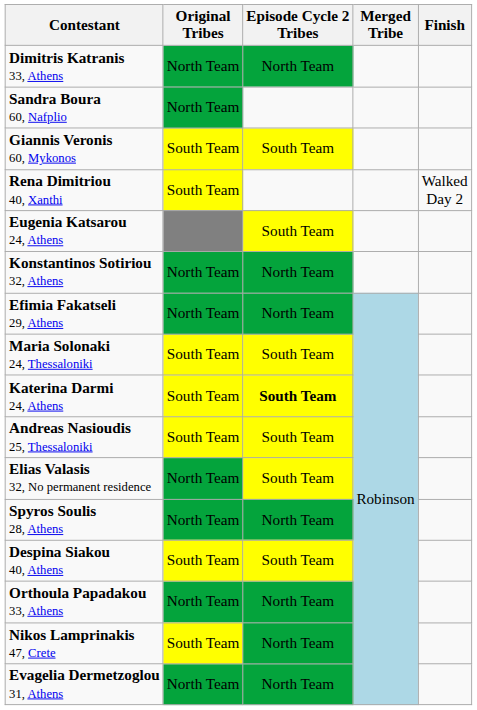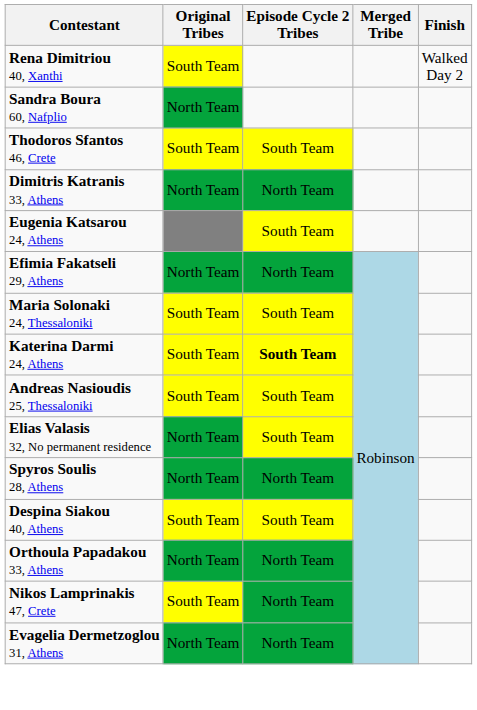 <table class="wikitable" style="margin:auto; text-align:center">
 <tr>
 <th>Contestant</th>
 <th>Original<br>Tribes</th>
 <th>Episode Cycle 2<br>Tribes</th>
 <th>Merged<br>Tribe</th>
 <th>Finish</th>
 </tr>
 <tr>
-<td align="left"><strong>Dimitris Katranis</strong><br><small>33, <a href='#'>Athens</a></small></td>
-<td bgcolor="#04a43c">North Team</td>
-<td bgcolor="#04a43c">North Team</td>
+<td align="left"><strong>Rena Dimitriou</strong><br><small>40, <a href='#'>Xanthi</a></small></td>
+<td bgcolor="yellow">South Team</td>
 <td></td>
 <td></td>
+<td>Walked<br>Day 2</td>
 </tr>
 <tr>
 <td align="left"><strong>Sandra Boura</strong><br><small>60, <a href='#'>Nafplio</a></small></td>
 <td bgcolor="#04a43c">North Team</td>
 <td></td>
 <td></td>
 <td></td>
 </tr>
 <tr>
-<td align="left"><strong>Giannis Veronis</strong><br><small>60, <a href='#'>Mykonos</a></small></td>
+<td align="left"><strong>Thodoros Sfantos</strong><br><small>46, <a href='#'>Crete</a></small></td>
 <td bgcolor="yellow">South Team</td>
 <td bgcolor="yellow">South Team</td>
 <td></td>
 <td></td>
 </tr>
 <tr>
-<td align="left"><strong>Rena Dimitriou</strong><br><small>40, <a href='#'>Xanthi</a></small></td>
-<td bgcolor="yellow">South Team</td>
+<td align="left"><strong>Dimitris Katranis</strong><br><small>33, <a href='#'>Athens</a></small></td>
+<td bgcolor="#04a43c">North Team</td>
+<td bgcolor="#04a43c">North Team</td>
 <td></td>
 <td></td>
-<td>Walked<br>Day 2</td>
 </tr>
 <tr>
 <td align="left"><strong>Eugenia Katsarou</strong><br><small>24, <a href='#'>Athens</a></small></td>
 <td align="center" bgcolor="gray"></td>
 <td bgcolor="yellow">South Team</td>
-<td></td>
-<td></td>
-</tr>
-<tr>
-<td align="left"><strong>Konstantinos Sotiriou</strong><br><small>32, <a href='#'>Athens</a></small></td>
-<td bgcolor="#04a43c">North Team</td>
-<td bgcolor="#04a43c">North Team</td>
 <td></td>
 <td></td>
 </tr>
 <tr>
 <td align="left"><strong>Efimia Fakatseli</strong><br><small>29, <a href='#'>Athens</a></small></td>
 <td bgcolor="#04a43c">North Team</td>
 <td bgcolor="#04a43c">North Team</td>
 <td bgcolor="lightblue" rowspan=10>Robinson</td>
 <td></td>
 </tr>
 <tr>
 <td align="left"><strong>Maria Solonaki</strong><br><small>24, <a href='#'>Thessaloniki</a></small></td>
 <td bgcolor="yellow">South Team</td>
 <td bgcolor="yellow">South Team</td>
 <td></td>
 </tr>
 <tr>
 <td align="left"><strong>Katerina Darmi</strong><br><small>24, <a href='#'>Athens</a></small></td>
 <td bgcolor="yellow">South Team</td>
 <td bgcolor="yellow"><strong>South Team</strong></td>
 <td></td>
 </tr>
 <tr>
 <td align="left"><strong>Andreas Nasioudis</strong><br><small>25, <a href='#'>Thessaloniki</a></small></td>
 <td bgcolor="yellow">South Team</td>
 <td bgcolor="yellow">South Team</td>
 <td></td>
 </tr>
 <tr>
 <td align="left"><strong>Elias Valasis</strong><br><small>32, No permanent residence</small></td>
 <td bgcolor="#04a43c">North Team</td>
 <td bgcolor="yellow">South Team</td>
 <td></td>
 </tr>
 <tr>
 <td align="left"><strong>Spyros Soulis</strong><br><small>28, <a href='#'>Athens</a></small></td>
 <td bgcolor="#04a43c">North Team</td>
 <td bgcolor="#04a43c">North Team</td>
 <td></td>
 </tr>
 <tr>
 <td align="left"><strong>Despina Siakou</strong><br><small>40, <a href='#'>Athens</a></small></td>
 <td bgcolor="yellow">South Team</td>
 <td bgcolor="yellow">South Team</td>
 <td></td>
 </tr>
 <tr>
 <td align="left"><strong>Orthoula Papadakou</strong><br><small>33, <a href='#'>Athens</a></small></td>
 <td bgcolor="#04a43c">North Team</td>
 <td bgcolor="#04a43c">North Team</td>
 <td></td>
 </tr>
 <tr>
 <td align="left"><strong>Nikos Lamprinakis</strong><br><small>47, <a href='#'>Crete</a></small></td>
 <td bgcolor="yellow">South Team</td>
 <td bgcolor="#04a43c">North Team</td>
 <td></td>
 </tr>
 <tr>
 <td align="left"><strong>Evagelia Dermetzoglou</strong><br><small>31, <a href='#'>Athens</a></small></td>
 <td bgcolor="#04a43c">North Team</td>
 <td bgcolor="#04a43c">North Team</td>
 <td></td>
 </tr>
 </table>
